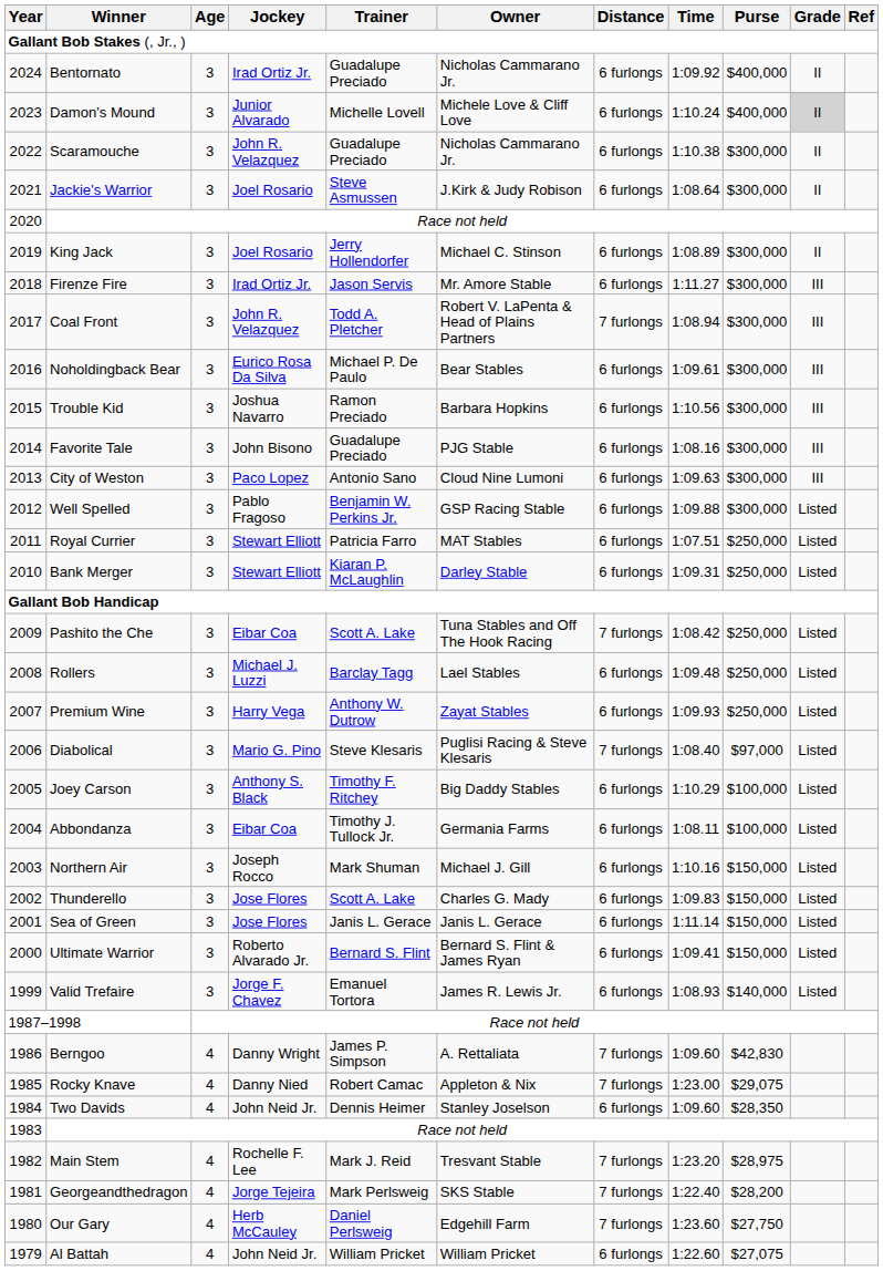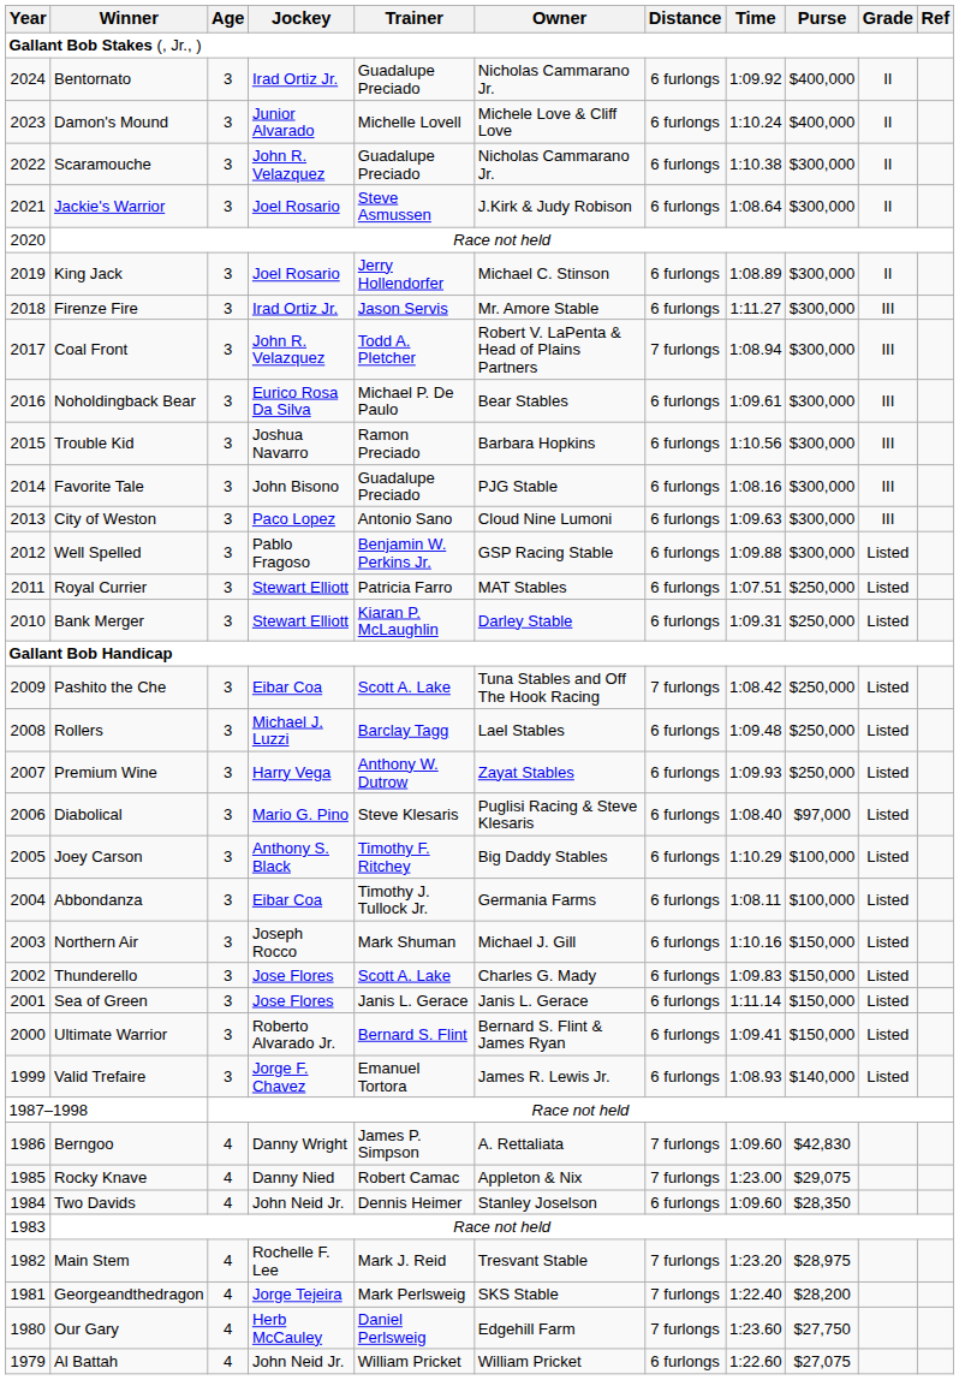 <table class="wikitable sortable">
 <tr>
 <th>Year</th>
 <th>Winner</th>
 <th>Age</th>
 <th>Jockey</th>
 <th>Trainer</th>
 <th>Owner</th>
 <th>Distance</th>
 <th>Time</th>
 <th>Purse</th>
 <th>Grade</th>
 <th>Ref</th>
 </tr>
 <tr style="font-size:90%; background-color:white">
 <td align="left" colspan=11><strong>Gallant Bob Stakes</strong> (, Jr., )</td>
 </tr>
 <tr style="font-size:90%;">
 <td align=center>2024</td>
 <td>Bentornato</td>
 <td align=center>3</td>
 <td><a href='#'>Irad Ortiz Jr.</a></td>
 <td>Guadalupe Preciado</td>
 <td>Nicholas Cammarano Jr.</td>
 <td align=center>6 furlongs</td>
 <td align=center>1:09.92</td>
 <td align=center>$400,000</td>
 <td align=center>II</td>
 <td></td>
 </tr>
 <tr style="font-size:90%;">
 <td align=center>2023</td>
 <td>Damon's Mound</td>
 <td align=center>3</td>
 <td><a href='#'>Junior Alvarado</a></td>
 <td>Michelle Lovell</td>
 <td>Michele Love & Cliff Love</td>
 <td align=center>6 furlongs</td>
 <td align=center>1:10.24</td>
 <td align=center>$400,000</td>
-<td align=center style="background: lightgrey;">II</td>
+<td align=center>II</td>
 <td></td>
 </tr>
 <tr style="font-size:90%;">
 <td align=center>2022</td>
 <td>Scaramouche</td>
 <td align=center>3</td>
 <td><a href='#'>John R. Velazquez</a></td>
 <td>Guadalupe Preciado</td>
 <td>Nicholas Cammarano Jr.</td>
 <td align=center>6 furlongs</td>
 <td align=center>1:10.38</td>
 <td align=center>$300,000</td>
 <td align=center>II</td>
 <td></td>
 </tr>
 <tr style="font-size:90%;">
 <td align=center>2021</td>
 <td><a href='#'>Jackie's Warrior</a></td>
 <td align=center>3</td>
 <td><a href='#'>Joel Rosario</a></td>
 <td><a href='#'>Steve Asmussen</a></td>
 <td>J.Kirk & Judy Robison</td>
 <td align=center>6 furlongs</td>
 <td align=center>1:08.64</td>
 <td align=center>$300,000</td>
 <td align=center>II</td>
 <td></td>
 </tr>
 <tr style="font-size:90%; background-color:white">
 <td align="center">2020</td>
 <td align="center" colspan=10><em>Race not held</em></td>
 </tr>
 <tr style="font-size:90%;">
 <td align=center>2019</td>
 <td>King Jack</td>
 <td align=center>3</td>
 <td><a href='#'>Joel Rosario</a></td>
 <td><a href='#'>Jerry Hollendorfer</a></td>
 <td>Michael C. Stinson</td>
 <td align=center>6 furlongs</td>
 <td align=center>1:08.89</td>
 <td align=center>$300,000</td>
 <td align=center>II</td>
 <td></td>
 </tr>
 <tr style="font-size:90%;">
 <td align=center>2018</td>
 <td>Firenze Fire</td>
 <td align=center>3</td>
 <td><a href='#'>Irad Ortiz Jr.</a></td>
 <td><a href='#'>Jason Servis</a></td>
 <td>Mr. Amore Stable</td>
 <td align=center>6 furlongs</td>
 <td align=center>1:11.27</td>
 <td align=center>$300,000</td>
 <td align=center>III</td>
 <td></td>
 </tr>
 <tr style="font-size:90%;">
 <td align=center>2017</td>
 <td>Coal Front</td>
 <td align=center>3</td>
 <td><a href='#'>John R. Velazquez</a></td>
 <td><a href='#'>Todd A. Pletcher</a></td>
 <td>Robert V. LaPenta & Head of Plains Partners</td>
 <td align=center>7 furlongs</td>
 <td align=center>1:08.94</td>
 <td align=center>$300,000</td>
 <td align=center>III</td>
 <td></td>
 </tr>
 <tr style="font-size:90%;">
 <td align=center>2016</td>
 <td>Noholdingback Bear</td>
 <td align=center>3</td>
 <td><a href='#'>Eurico Rosa Da Silva</a></td>
 <td>Michael P. De Paulo</td>
 <td>Bear Stables</td>
 <td align=center>6 furlongs</td>
 <td align=center>1:09.61</td>
 <td align=center>$300,000</td>
 <td align=center>III</td>
 <td></td>
 </tr>
 <tr style="font-size:90%;">
 <td align=center>2015</td>
 <td>Trouble Kid</td>
 <td align=center>3</td>
 <td>Joshua Navarro</td>
 <td>Ramon Preciado</td>
 <td>Barbara Hopkins</td>
 <td align=center>6 furlongs</td>
 <td align=center>1:10.56</td>
 <td align=center>$300,000</td>
 <td align=center>III</td>
 <td></td>
 </tr>
 <tr style="font-size:90%;">
 <td align=center>2014</td>
 <td>Favorite Tale</td>
 <td align=center>3</td>
 <td>John Bisono</td>
 <td>Guadalupe Preciado</td>
 <td>PJG Stable</td>
 <td align=center>6 furlongs</td>
 <td align=center>1:08.16</td>
 <td align=center>$300,000</td>
 <td align=center>III</td>
 <td></td>
 </tr>
 <tr style="font-size:90%;">
 <td align=center>2013</td>
 <td>City of Weston</td>
 <td align=center>3</td>
 <td><a href='#'>Paco Lopez</a></td>
 <td>Antonio Sano</td>
 <td>Cloud Nine Lumoni</td>
 <td align=center>6 furlongs</td>
 <td align=center>1:09.63</td>
 <td align=center>$300,000</td>
 <td align=center>III</td>
 <td></td>
 </tr>
 <tr style="font-size:90%;">
 <td align=center>2012</td>
 <td>Well Spelled</td>
 <td align=center>3</td>
 <td>Pablo Fragoso</td>
 <td><a href='#'>Benjamin W. Perkins Jr.</a></td>
 <td>GSP Racing Stable</td>
 <td align=center>6 furlongs</td>
 <td align=center>1:09.88</td>
 <td align=center>$300,000</td>
 <td align=center>Listed</td>
 <td></td>
 </tr>
 <tr style="font-size:90%;">
 <td align=center>2011</td>
 <td>Royal Currier</td>
 <td align=center>3</td>
 <td><a href='#'>Stewart Elliott</a></td>
 <td>Patricia Farro</td>
 <td>MAT Stables</td>
 <td align=center>6 furlongs</td>
 <td align=center>1:07.51</td>
 <td align=center>$250,000</td>
 <td align=center>Listed</td>
 <td></td>
 </tr>
 <tr style="font-size:90%;">
 <td align=center>2010</td>
 <td>Bank Merger</td>
 <td align=center>3</td>
 <td><a href='#'>Stewart Elliott</a></td>
 <td><a href='#'>Kiaran P. McLaughlin</a></td>
 <td><a href='#'>Darley Stable</a></td>
 <td align=center>6 furlongs</td>
 <td align=center>1:09.31</td>
 <td align=center>$250,000</td>
 <td align=center>Listed</td>
 <td></td>
 </tr>
 <tr style="font-size:90%; background-color:white">
 <td align="left" colspan=11><strong>Gallant Bob Handicap</strong></td>
 </tr>
 <tr style="font-size:90%;">
 <td align=center>2009</td>
 <td>Pashito the Che</td>
 <td align=center>3</td>
 <td><a href='#'>Eibar Coa</a></td>
 <td><a href='#'>Scott A. Lake</a></td>
 <td>Tuna Stables and Off The Hook Racing</td>
 <td align=center>7 furlongs</td>
 <td align=center>1:08.42</td>
 <td align=center>$250,000</td>
 <td align=center>Listed</td>
 <td></td>
 </tr>
 <tr style="font-size:90%;">
 <td align=center>2008</td>
 <td>Rollers</td>
 <td align=center>3</td>
 <td><a href='#'>Michael J. Luzzi</a></td>
 <td><a href='#'>Barclay Tagg</a></td>
 <td>Lael Stables</td>
 <td align=center>6 furlongs</td>
 <td align=center>1:09.48</td>
 <td align=center>$250,000</td>
 <td align=center>Listed</td>
 <td></td>
 </tr>
 <tr style="font-size:90%;">
 <td align=center>2007</td>
 <td>Premium Wine</td>
 <td align=center>3</td>
 <td><a href='#'>Harry Vega</a></td>
 <td><a href='#'>Anthony W. Dutrow</a></td>
 <td><a href='#'>Zayat Stables</a></td>
 <td align=center>6 furlongs</td>
 <td align=center>1:09.93</td>
 <td align=center>$250,000</td>
 <td align=center>Listed</td>
 <td></td>
 </tr>
 <tr style="font-size:90%;">
 <td align=center>2006</td>
 <td>Diabolical</td>
 <td align=center>3</td>
 <td><a href='#'>Mario G. Pino</a></td>
 <td>Steve Klesaris</td>
 <td>Puglisi Racing & Steve Klesaris</td>
-<td align=center>7 furlongs</td>
+<td align=center>6 furlongs</td>
 <td align=center>1:08.40</td>
 <td align=center>$97,000</td>
 <td align=center>Listed</td>
 <td></td>
 </tr>
 <tr style="font-size:90%;">
 <td align=center>2005</td>
 <td>Joey Carson</td>
 <td align=center>3</td>
 <td><a href='#'>Anthony S. Black</a></td>
 <td><a href='#'>Timothy F. Ritchey</a></td>
 <td>Big Daddy Stables</td>
 <td align=center>6 furlongs</td>
 <td align=center>1:10.29</td>
 <td align=center>$100,000</td>
 <td align=center>Listed</td>
 <td></td>
 </tr>
 <tr style="font-size:90%;">
 <td align=center>2004</td>
 <td>Abbondanza</td>
 <td align=center>3</td>
 <td><a href='#'>Eibar Coa</a></td>
 <td>Timothy J. Tullock Jr.</td>
 <td>Germania Farms</td>
 <td align=center>6 furlongs</td>
 <td align=center>1:08.11</td>
 <td align=center>$100,000</td>
 <td align=center>Listed</td>
 <td></td>
 </tr>
 <tr style="font-size:90%;">
 <td align=center>2003</td>
 <td>Northern Air</td>
 <td align=center>3</td>
 <td>Joseph Rocco</td>
 <td>Mark Shuman</td>
 <td>Michael J. Gill</td>
 <td align=center>6 furlongs</td>
 <td align=center>1:10.16</td>
 <td align=center>$150,000</td>
 <td align=center>Listed</td>
 <td></td>
 </tr>
 <tr style="font-size:90%;">
 <td align=center>2002</td>
 <td>Thunderello</td>
 <td align=center>3</td>
 <td><a href='#'>Jose Flores</a></td>
 <td><a href='#'>Scott A. Lake</a></td>
 <td>Charles G. Mady</td>
 <td align=center>6 furlongs</td>
 <td align=center>1:09.83</td>
 <td align=center>$150,000</td>
 <td align=center>Listed</td>
 <td></td>
 </tr>
 <tr style="font-size:90%;">
 <td align=center>2001</td>
 <td>Sea of Green</td>
 <td align=center>3</td>
 <td><a href='#'>Jose Flores</a></td>
 <td>Janis L. Gerace</td>
 <td>Janis L. Gerace</td>
 <td align=center>6 furlongs</td>
 <td align=center>1:11.14</td>
 <td align=center>$150,000</td>
 <td align=center>Listed</td>
 <td></td>
 </tr>
 <tr style="font-size:90%;">
 <td align=center>2000</td>
 <td>Ultimate Warrior</td>
 <td align=center>3</td>
 <td>Roberto Alvarado Jr.</td>
 <td><a href='#'>Bernard S. Flint</a></td>
 <td>Bernard S. Flint & James Ryan</td>
 <td align=center>6 furlongs</td>
 <td align=center>1:09.41</td>
 <td align=center>$150,000</td>
 <td align=center>Listed</td>
 <td></td>
 </tr>
 <tr style="font-size:90%;">
 <td align=center>1999</td>
 <td>Valid Trefaire</td>
 <td align=center>3</td>
 <td><a href='#'>Jorge F. Chavez</a></td>
 <td>Emanuel Tortora</td>
 <td>James R. Lewis Jr.</td>
 <td align=center>6 furlongs</td>
 <td align=center>1:08.93</td>
 <td align=center>$140,000</td>
 <td align=center>Listed</td>
 <td></td>
 </tr>
 <tr style="font-size:90%; background-color:white">
 <td align="left" colspan=2>1987–1998</td>
 <td align="center" colspan=9><em>Race not held</em></td>
 </tr>
 <tr style="font-size:90%;">
 <td align=center>1986</td>
 <td>Berngoo</td>
 <td align=center>4</td>
 <td>Danny Wright</td>
 <td>James P. Simpson</td>
 <td>A. Rettaliata</td>
 <td align=center>7 furlongs</td>
 <td align=center>1:09.60</td>
 <td align=center>$42,830</td>
 <td align=center></td>
 <td></td>
 </tr>
 <tr style="font-size:90%;">
 <td align=center>1985</td>
 <td>Rocky Knave</td>
 <td align=center>4</td>
 <td>Danny Nied</td>
 <td>Robert Camac</td>
 <td>Appleton & Nix</td>
 <td align=center>7 furlongs</td>
 <td align=center>1:23.00</td>
 <td align=center>$29,075</td>
 <td align=center></td>
 <td></td>
 </tr>
 <tr style="font-size:90%;">
 <td align=center>1984</td>
 <td>Two Davids</td>
 <td align=center>4</td>
 <td>John Neid Jr.</td>
 <td>Dennis Heimer</td>
 <td>Stanley Joselson</td>
 <td align=center>6 furlongs</td>
 <td align=center>1:09.60</td>
 <td align=center>$28,350</td>
 <td align=center></td>
 <td></td>
 </tr>
 <tr style="font-size:90%; background-color:white">
 <td align="center">1983</td>
 <td align="center" colspan=10><em>Race not held</em></td>
 </tr>
 <tr style="font-size:90%;">
 <td align=center>1982</td>
 <td>Main Stem</td>
 <td align=center>4</td>
 <td>Rochelle F. Lee</td>
 <td>Mark J. Reid</td>
 <td>Tresvant Stable</td>
 <td align=center>7 furlongs</td>
 <td align=center>1:23.20</td>
 <td align=center>$28,975</td>
 <td align=center></td>
 <td></td>
 </tr>
 <tr style="font-size:90%;">
 <td align=center>1981</td>
 <td>Georgeandthedragon</td>
 <td align=center>4</td>
 <td><a href='#'>Jorge Tejeira</a></td>
 <td>Mark Perlsweig</td>
 <td>SKS Stable</td>
 <td align=center>7 furlongs</td>
 <td align=center>1:22.40</td>
 <td align=center>$28,200</td>
 <td align=center></td>
 <td></td>
 </tr>
 <tr style="font-size:90%;">
 <td align=center>1980</td>
 <td>Our Gary</td>
 <td align=center>4</td>
 <td><a href='#'>Herb McCauley</a></td>
 <td><a href='#'>Daniel Perlsweig</a></td>
 <td>Edgehill Farm</td>
 <td align=center>7 furlongs</td>
 <td align=center>1:23.60</td>
 <td align=center>$27,750</td>
 <td align=center></td>
 <td></td>
 </tr>
 <tr style="font-size:90%;">
 <td align=center>1979</td>
 <td>Al Battah</td>
 <td align=center>4</td>
 <td>John Neid Jr.</td>
 <td>William Pricket</td>
 <td>William Pricket</td>
 <td align=center>6 furlongs</td>
 <td align=center>1:22.60</td>
 <td align=center>$27,075</td>
 <td align=center></td>
 <td></td>
 </tr>
 </table>
